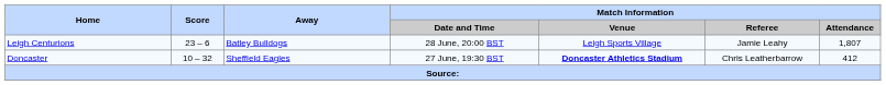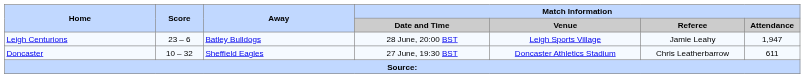 <table border="1" cellpadding="3" cellspacing="0" style="border-collapse:collapse; font-size:80%; text-align:center; width:100%;">
 <tr style="background:#c1d8ff;">
 <th rowspan="2" style="width:19%;">Home</th>
 <th rowspan="2" style="width:6%;">Score</th>
 <th rowspan="2" style="width:19%;">Away</th>
 <th colspan=6>Match Information</th>
 </tr>
 <tr style="background:#ccc;">
 <th width=17%>Date and Time</th>
 <th width=19%>Venue</th>
 <th width=13%>Referee</th>
 <th width=7%>Attendance</th>
 </tr>
 <tr style="background:#f5faff;">
 <td align=left> <a href='#'>Leigh Centurions</a></td>
 <td>23 – 6</td>
 <td align=left> <a href='#'>Batley Bulldogs</a></td>
 <td>28 June, 20:00 <a href='#'>BST</a></td>
 <td><a href='#'>Leigh Sports Village</a></td>
 <td>Jamie Leahy</td>
-<td>1,807</td>
+<td>1,947</td>
 </tr>
 <tr style="background:#f5faff;">
 <td align=left> <a href='#'>Doncaster</a></td>
 <td>10 – 32</td>
 <td align=left> <a href='#'>Sheffield Eagles</a></td>
 <td>27 June, 19:30 <a href='#'>BST</a></td>
-<td><strong><a href='#'>Doncaster Athletics Stadium</a></strong></td>
+<td><a href='#'>Doncaster Athletics Stadium</a></td>
 <td>Chris Leatherbarrow</td>
-<td>412</td>
+<td>611</td>
 </tr>
 <tr style="background:#c1d8ff;">
 <th colspan=12>Source:</th>
 </tr>
 </table>
